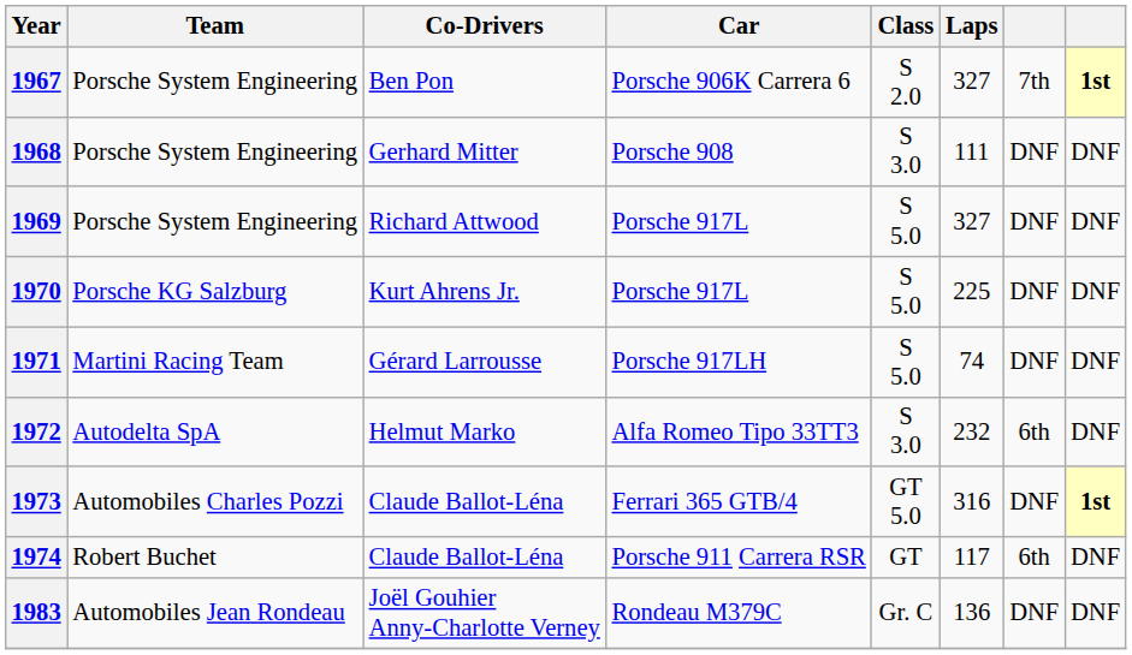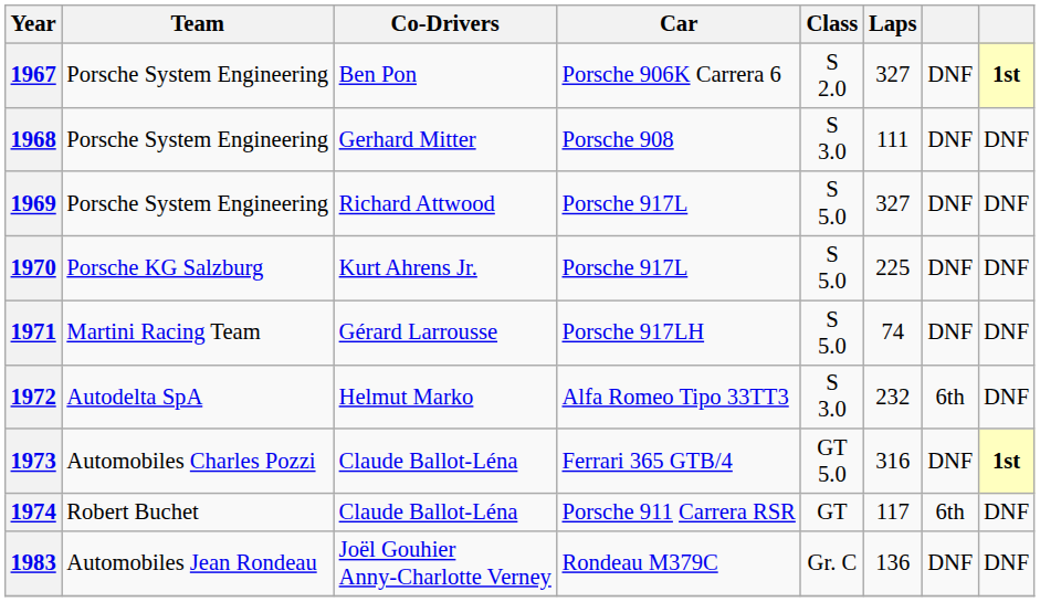 <table class="wikitable" style="text-align:center; font-size:90%">
 <tr>
 <th>Year</th>
 <th>Team</th>
 <th>Co-Drivers</th>
 <th>Car</th>
 <th>Class</th>
 <th>Laps</th>
 <th></th>
 <th></th>
 </tr>
 <tr>
 <th><a href='#'>1967</a></th>
 <td align="left"> Porsche System Engineering</td>
 <td align="left"> <a href='#'>Ben Pon</a></td>
 <td align="left"><a href='#'>Porsche 906K</a> Carrera 6</td>
 <td>S<br>2.0</td>
 <td>327</td>
-<td>7th</td>
+<td>DNF</td>
 <td style="background:#ffffbf;"><strong>1st</strong></td>
 </tr>
 <tr>
 <th><a href='#'>1968</a></th>
 <td align="left"> Porsche System Engineering</td>
 <td align="left"> <a href='#'>Gerhard Mitter</a></td>
 <td align="left"><a href='#'>Porsche 908</a></td>
 <td>S<br>3.0</td>
 <td>111</td>
 <td>DNF</td>
 <td>DNF</td>
 </tr>
 <tr>
 <th><a href='#'>1969</a></th>
 <td align="left"> Porsche System Engineering</td>
 <td align="left"> <a href='#'>Richard Attwood</a></td>
 <td align="left"><a href='#'>Porsche 917L</a></td>
 <td>S<br>5.0</td>
 <td>327</td>
 <td>DNF</td>
 <td>DNF</td>
 </tr>
 <tr>
 <th><a href='#'>1970</a></th>
 <td align="left"> <a href='#'>Porsche KG Salzburg</a></td>
 <td align="left"> <a href='#'>Kurt Ahrens Jr.</a></td>
 <td align="left"><a href='#'>Porsche 917L</a></td>
 <td>S<br>5.0</td>
 <td>225</td>
 <td>DNF</td>
 <td>DNF</td>
 </tr>
 <tr>
 <th><a href='#'>1971</a></th>
 <td align="left"> <a href='#'>Martini Racing</a> Team</td>
 <td align="left"> <a href='#'>Gérard Larrousse</a></td>
 <td align="left"><a href='#'>Porsche 917LH</a></td>
 <td>S<br>5.0</td>
 <td>74</td>
 <td>DNF</td>
 <td>DNF</td>
 </tr>
 <tr>
 <th><a href='#'>1972</a></th>
 <td align="left"> <a href='#'>Autodelta SpA</a></td>
 <td align="left"> <a href='#'>Helmut Marko</a></td>
 <td align="left"><a href='#'>Alfa Romeo Tipo 33TT3</a></td>
 <td>S<br>3.0</td>
 <td>232</td>
 <td>6th</td>
 <td>DNF</td>
 </tr>
 <tr>
 <th><a href='#'>1973</a></th>
 <td align="left"> Automobiles <a href='#'>Charles Pozzi</a></td>
 <td align="left"> <a href='#'>Claude Ballot-Léna</a></td>
 <td align="left"><a href='#'>Ferrari 365 GTB/4</a></td>
 <td>GT<br>5.0</td>
 <td>316</td>
 <td>DNF</td>
 <td style="background:#ffffbf;"><strong>1st</strong></td>
 </tr>
 <tr>
 <th><a href='#'>1974</a></th>
 <td align="left"> Robert Buchet</td>
 <td align="left"> <a href='#'>Claude Ballot-Léna</a></td>
 <td align="left"><a href='#'>Porsche 911</a> <a href='#'>Carrera RSR</a></td>
 <td>GT<br></td>
 <td>117</td>
 <td>6th</td>
 <td>DNF</td>
 </tr>
 <tr>
 <th><a href='#'>1983</a></th>
 <td align="left"> Automobiles <a href='#'>Jean Rondeau</a></td>
 <td align="left"> <a href='#'>Joël Gouhier</a><br> <a href='#'>Anny-Charlotte Verney</a></td>
 <td align="left"><a href='#'>Rondeau M379C</a></td>
 <td>Gr. C</td>
 <td>136</td>
 <td>DNF</td>
 <td>DNF</td>
 </tr>
 <tr>
 </tr>
 </table>
